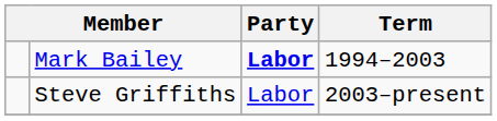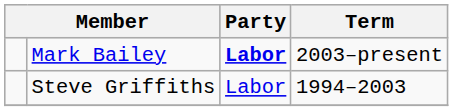 <table class="wikitable">
 <tr>
 <th colspan="2">Member</th>
 <th>Party</th>
 <th>Term</th>
 </tr>
 <tr>
 <td> </td>
 <td><a href='#'>Mark Bailey</a></td>
 <td><strong><a href='#'>Labor</a></strong></td>
-<td>1994–2003</td>
+<td>2003–present</td>
 </tr>
 <tr>
 <td> </td>
 <td>Steve Griffiths</td>
 <td><a href='#'>Labor</a></td>
-<td>2003–present</td>
+<td>1994–2003</td>
 </tr>
 <tr>
 </tr>
 </table>
